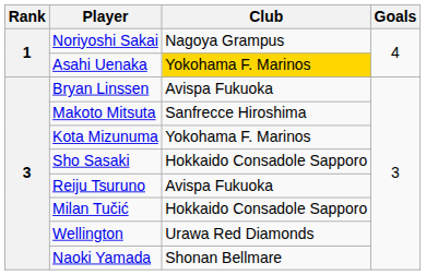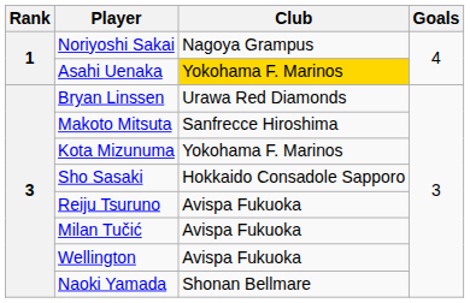 <table class="wikitable" style="text-align:center">
 <tr>
 <th>Rank</th>
 <th>Player</th>
 <th>Club</th>
 <th>Goals</th>
 </tr>
 <tr>
 <th rowspan=2>1</th>
 <td align="left"> <a href='#'>Noriyoshi Sakai</a></td>
 <td align="left">Nagoya Grampus</td>
 <td rowspan=2>4</td>
 </tr>
 <tr>
 <td align="left"> <a href='#'>Asahi Uenaka</a></td>
 <td align="left" style="background: gold;">Yokohama F. Marinos</td>
 </tr>
 <tr>
 <th rowspan=8>3</th>
 <td align="left"> <a href='#'>Bryan Linssen</a></td>
-<td align="left">Avispa Fukuoka</td>
+<td align="left">Urawa Red Diamonds</td>
 <td rowspan=8>3</td>
 </tr>
 <tr>
 <td align="left"> <a href='#'>Makoto Mitsuta</a></td>
 <td align="left">Sanfrecce Hiroshima</td>
 </tr>
 <tr>
 <td align="left"> <a href='#'>Kota Mizunuma</a></td>
 <td align="left">Yokohama F. Marinos</td>
 </tr>
 <tr>
 <td align="left"> <a href='#'>Sho Sasaki</a></td>
 <td align="left">Hokkaido Consadole Sapporo</td>
 </tr>
 <tr>
 <td align="left"> <a href='#'>Reiju Tsuruno</a></td>
 <td align="left">Avispa Fukuoka</td>
 </tr>
 <tr>
 <td align="left"> <a href='#'>Milan Tučić</a></td>
-<td align="left">Hokkaido Consadole Sapporo</td>
+<td align="left">Avispa Fukuoka</td>
 </tr>
 <tr>
 <td align="left"> <a href='#'>Wellington</a></td>
-<td align="left">Urawa Red Diamonds</td>
+<td align="left">Avispa Fukuoka</td>
 </tr>
 <tr>
 <td align="left"> <a href='#'>Naoki Yamada</a></td>
 <td align="left">Shonan Bellmare<br></td>
 </tr>
 </table>
